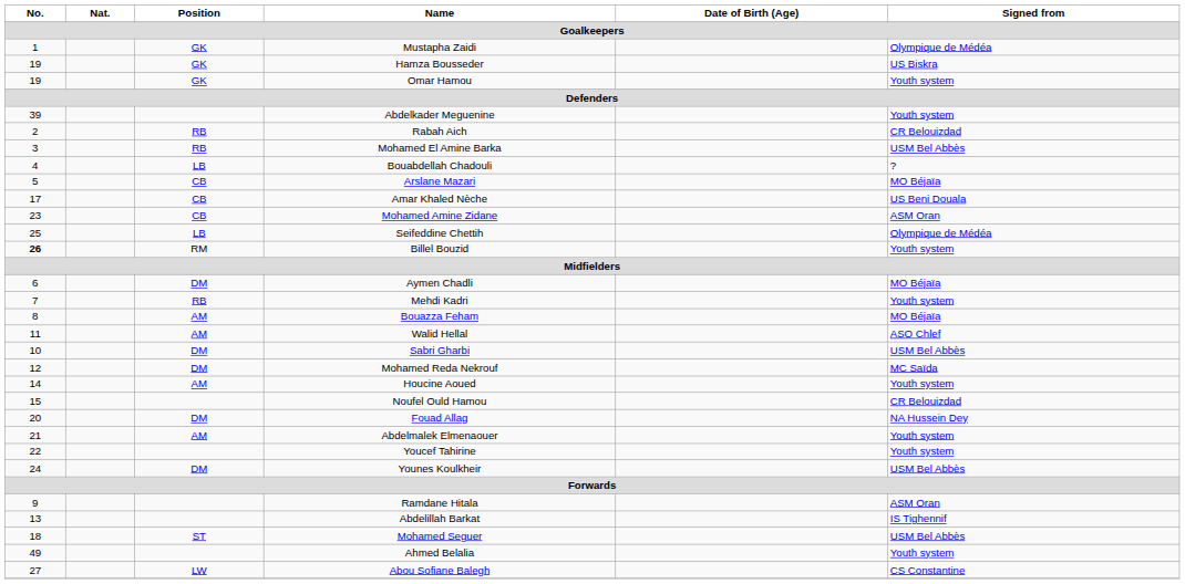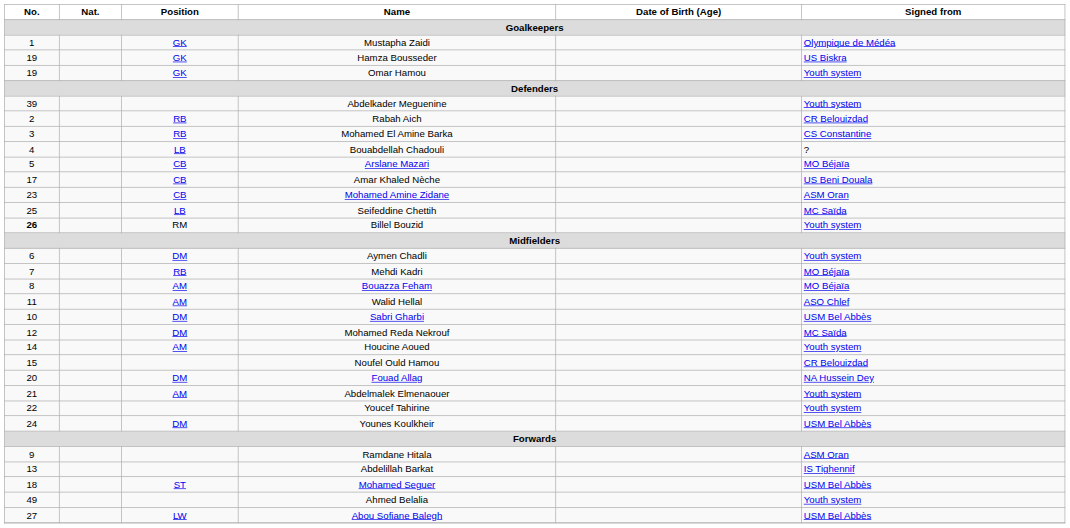 <table class="wikitable" style="text-align:center; font-size:90%; width:100%">
 <tr>
 <th style="background:white; color:black; text-align:center;">No.</th>
 <th style="background:white; color:black; text-align:center;">Nat.</th>
 <th style="background:white; color:black; text-align:center;">Position</th>
 <th style="background:white; color:black; text-align:center;">Name</th>
 <th style="background:white; color:black; text-align:center;">Date of Birth (Age)</th>
 <th style="background:white; color:black; text-align:center;">Signed from</th>
 </tr>
 <tr>
 <th colspan=10 style="background:#DCDCDC; text-align:center;">Goalkeepers</th>
 </tr>
 <tr>
 <td>1</td>
 <td></td>
 <td><a href='#'>GK</a></td>
 <td>Mustapha Zaidi</td>
 <td></td>
 <td style="text-align:left"> <a href='#'>Olympique de Médéa</a></td>
 </tr>
 <tr>
 <td>19</td>
 <td></td>
 <td><a href='#'>GK</a></td>
 <td>Hamza Bousseder</td>
 <td></td>
 <td style="text-align:left"> <a href='#'>US Biskra</a></td>
 </tr>
 <tr>
 <td>19</td>
 <td></td>
 <td><a href='#'>GK</a></td>
 <td>Omar Hamou</td>
 <td></td>
 <td style="text-align:left"> <a href='#'>Youth system</a></td>
 </tr>
 <tr>
 <th colspan=10 style="background:#DCDCDC; text-align:center;">Defenders</th>
 </tr>
 <tr>
 <td>39</td>
 <td></td>
 <td></td>
 <td>Abdelkader Meguenine</td>
 <td></td>
 <td style="text-align:left"> <a href='#'>Youth system</a></td>
 </tr>
 <tr>
 <td>2</td>
 <td></td>
 <td><a href='#'>RB</a></td>
 <td>Rabah Aich</td>
 <td></td>
 <td style="text-align:left"> <a href='#'>CR Belouizdad</a></td>
 </tr>
 <tr>
 <td>3</td>
 <td></td>
 <td><a href='#'>RB</a></td>
 <td>Mohamed El Amine Barka</td>
 <td></td>
-<td style="text-align:left"> <a href='#'>USM Bel Abbès</a></td>
+<td style="text-align:left"> <a href='#'>CS Constantine</a></td>
 </tr>
 <tr>
 <td>4</td>
 <td></td>
 <td><a href='#'>LB</a></td>
 <td>Bouabdellah Chadouli</td>
 <td></td>
 <td style="text-align:left"> ?</td>
 </tr>
 <tr>
 <td>5</td>
 <td></td>
 <td><a href='#'>CB</a></td>
 <td><a href='#'>Arslane Mazari</a></td>
 <td></td>
 <td style="text-align:left"> <a href='#'>MO Béjaïa</a></td>
 </tr>
 <tr>
 <td>17</td>
 <td></td>
 <td><a href='#'>CB</a></td>
 <td>Amar Khaled Nèche</td>
 <td></td>
 <td style="text-align:left"> <a href='#'>US Beni Douala</a></td>
 </tr>
 <tr>
 <td>23</td>
 <td></td>
 <td><a href='#'>CB</a></td>
 <td><a href='#'>Mohamed Amine Zidane</a></td>
 <td></td>
 <td style="text-align:left"> <a href='#'>ASM Oran</a></td>
 </tr>
 <tr>
 <td>25</td>
 <td></td>
 <td><a href='#'>LB</a></td>
 <td>Seifeddine Chettih</td>
 <td></td>
-<td style="text-align:left"> <a href='#'>Olympique de Médéa</a></td>
+<td style="text-align:left"> <a href='#'>MC Saïda</a></td>
 </tr>
 <tr>
 <td><strong>26</strong></td>
 <td></td>
 <td>RM</td>
 <td>Billel Bouzid</td>
 <td></td>
 <td style="text-align:left"> <a href='#'>Youth system</a></td>
 </tr>
 <tr>
 <th colspan=10 style="background:#DCDCDC; text-align:center;">Midfielders</th>
 </tr>
 <tr>
 <td>6</td>
 <td></td>
 <td><a href='#'>DM</a></td>
 <td>Aymen Chadli</td>
 <td></td>
-<td style="text-align:left"> <a href='#'>MO Béjaïa</a></td>
+<td style="text-align:left"> <a href='#'>Youth system</a></td>
 </tr>
 <tr>
 <td>7</td>
 <td></td>
 <td><a href='#'>RB</a></td>
 <td>Mehdi Kadri</td>
 <td></td>
-<td style="text-align:left"> <a href='#'>Youth system</a></td>
+<td style="text-align:left"> <a href='#'>MO Béjaïa</a></td>
 </tr>
 <tr>
 <td>8</td>
 <td></td>
 <td><a href='#'>AM</a></td>
 <td><a href='#'>Bouazza Feham</a></td>
 <td></td>
 <td style="text-align:left"> <a href='#'>MO Béjaïa</a></td>
 </tr>
 <tr>
 <td>11</td>
 <td></td>
 <td><a href='#'>AM</a></td>
 <td>Walid Hellal</td>
 <td></td>
 <td style="text-align:left"> <a href='#'>ASO Chlef</a></td>
 </tr>
 <tr>
 <td>10</td>
 <td></td>
 <td><a href='#'>DM</a></td>
 <td><a href='#'>Sabri Gharbi</a></td>
 <td></td>
 <td style="text-align:left"> <a href='#'>USM Bel Abbès</a></td>
 </tr>
 <tr>
 <td>12</td>
 <td></td>
 <td><a href='#'>DM</a></td>
 <td>Mohamed Reda Nekrouf</td>
 <td></td>
 <td style="text-align:left"> <a href='#'>MC Saïda</a></td>
 </tr>
 <tr>
 <td>14</td>
 <td></td>
 <td><a href='#'>AM</a></td>
 <td>Houcine Aoued</td>
 <td></td>
 <td style="text-align:left"> <a href='#'>Youth system</a></td>
 </tr>
 <tr>
 <td>15</td>
 <td></td>
 <td></td>
 <td>Noufel Ould Hamou</td>
 <td></td>
 <td style="text-align:left"> <a href='#'>CR Belouizdad</a></td>
 </tr>
 <tr>
 <td>20</td>
 <td></td>
 <td><a href='#'>DM</a></td>
 <td><a href='#'>Fouad Allag</a></td>
 <td></td>
 <td style="text-align:left"> <a href='#'>NA Hussein Dey</a></td>
 </tr>
 <tr>
 <td>21</td>
 <td></td>
 <td><a href='#'>AM</a></td>
 <td>Abdelmalek Elmenaouer</td>
 <td></td>
 <td style="text-align:left"> <a href='#'>Youth system</a></td>
 </tr>
 <tr>
 <td>22</td>
 <td></td>
 <td></td>
 <td>Youcef Tahirine</td>
 <td></td>
 <td style="text-align:left"> <a href='#'>Youth system</a></td>
 </tr>
 <tr>
 <td>24</td>
 <td></td>
 <td><a href='#'>DM</a></td>
 <td>Younes Koulkheir</td>
 <td></td>
 <td style="text-align:left"> <a href='#'>USM Bel Abbès</a></td>
 </tr>
 <tr>
 <th colspan=10 style="background:#DCDCDC; text-align:center;">Forwards</th>
 </tr>
 <tr>
 <td>9</td>
 <td></td>
 <td></td>
 <td>Ramdane Hitala</td>
 <td></td>
 <td style="text-align:left"> <a href='#'>ASM Oran</a></td>
 </tr>
 <tr>
 <td>13</td>
 <td></td>
 <td></td>
 <td>Abdelillah Barkat</td>
 <td></td>
 <td style="text-align:left"> <a href='#'>IS Tighennif</a></td>
 </tr>
 <tr>
 <td>18</td>
 <td></td>
 <td><a href='#'>ST</a></td>
 <td><a href='#'>Mohamed Seguer</a></td>
 <td></td>
 <td style="text-align:left"> <a href='#'>USM Bel Abbès</a></td>
 </tr>
 <tr>
 <td>49</td>
 <td></td>
 <td></td>
 <td>Ahmed Belalia</td>
 <td></td>
 <td style="text-align:left"> <a href='#'>Youth system</a></td>
 </tr>
 <tr>
 <td>27</td>
 <td></td>
 <td><a href='#'>LW</a></td>
 <td><a href='#'>Abou Sofiane Balegh</a></td>
 <td></td>
-<td style="text-align:left"> <a href='#'>CS Constantine</a></td>
+<td style="text-align:left"> <a href='#'>USM Bel Abbès</a></td>
 </tr>
 <tr>
 </tr>
 </table>
